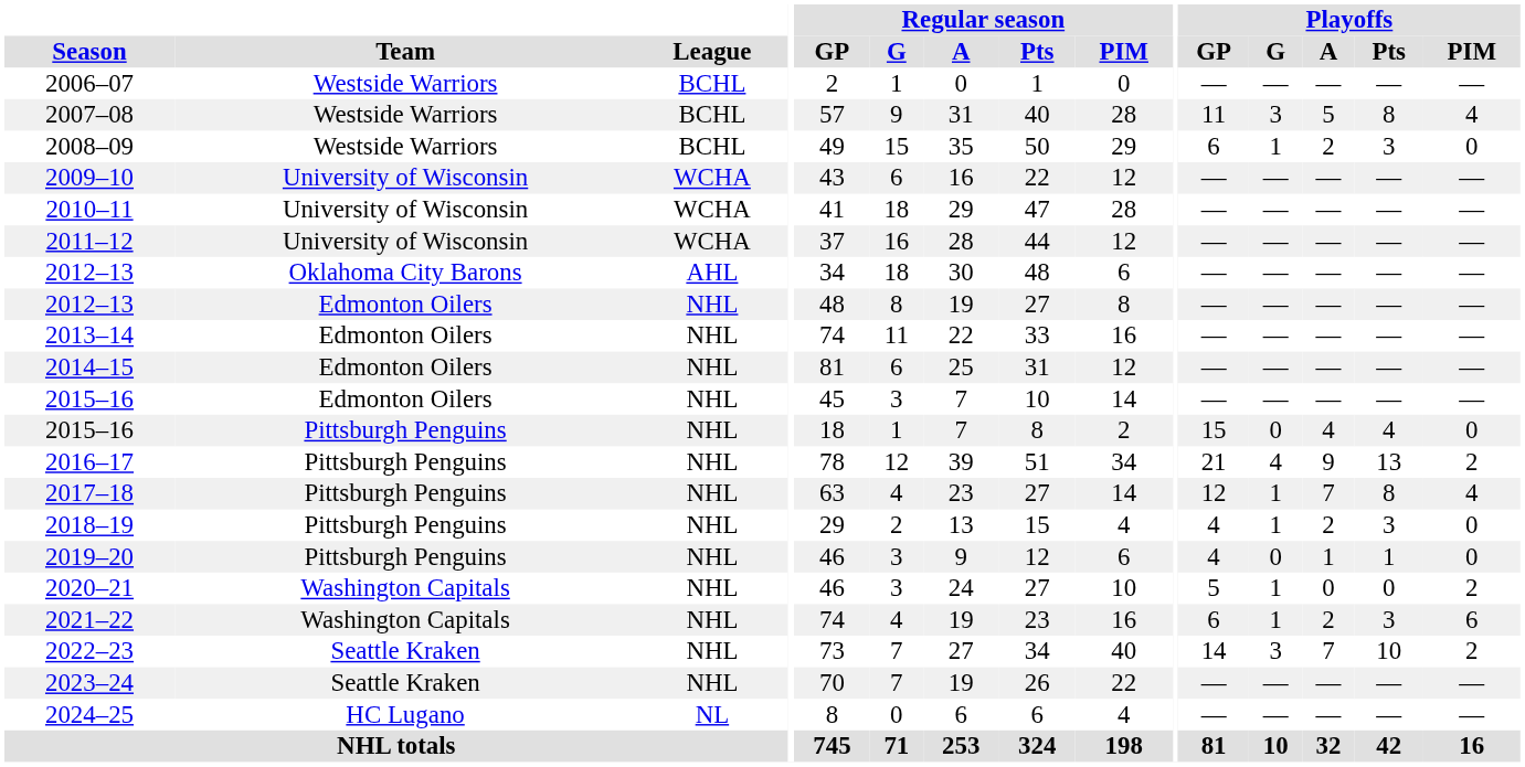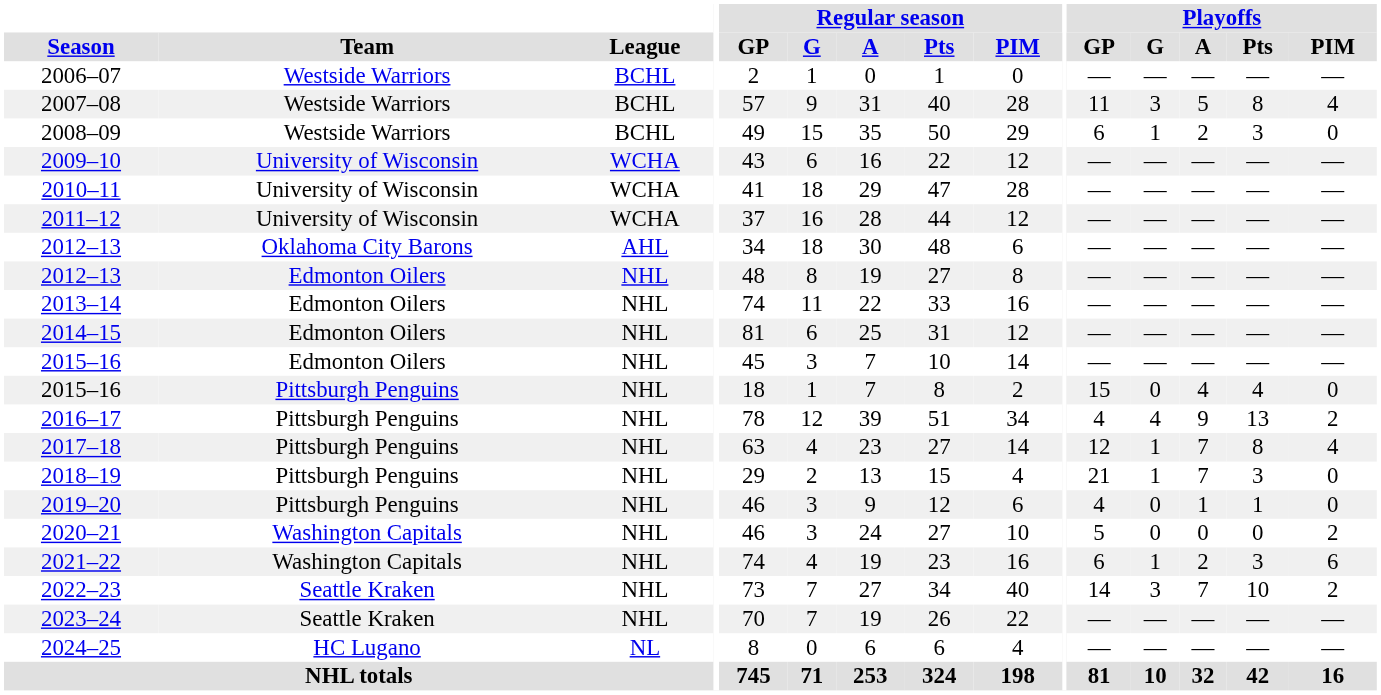 <table border="0" cellpadding="1" cellspacing="0" style="text-align:center; width:60em">
 <tr bgcolor="#e0e0e0">
 <th colspan="3"  bgcolor="#ffffff"></th>
 <th rowspan="99" bgcolor="#ffffff"></th>
 <th colspan="5"><a href='#'>Regular season</a></th>
 <th rowspan="99" bgcolor="#ffffff"></th>
 <th colspan="5"><a href='#'>Playoffs</a></th>
 </tr>
 <tr bgcolor="#e0e0e0">
 <th><a href='#'>Season</a></th>
 <th>Team</th>
 <th>League</th>
 <th>GP</th>
 <th><a href='#'>G</a></th>
 <th><a href='#'>A</a></th>
 <th><a href='#'>Pts</a></th>
 <th><a href='#'>PIM</a></th>
 <th>GP</th>
 <th>G</th>
 <th>A</th>
 <th>Pts</th>
 <th>PIM</th>
 </tr>
 <tr ALIGN="centre">
 <td>2006–07</td>
 <td><a href='#'>Westside Warriors</a></td>
 <td><a href='#'>BCHL</a></td>
 <td>2</td>
 <td>1</td>
 <td>0</td>
 <td>1</td>
 <td>0</td>
 <td>—</td>
 <td>—</td>
 <td>—</td>
 <td>—</td>
 <td>—</td>
 </tr>
 <tr ALIGN="centre" bgcolor=f0f0f0>
 <td>2007–08</td>
 <td>Westside Warriors</td>
 <td>BCHL</td>
 <td>57</td>
 <td>9</td>
 <td>31</td>
 <td>40</td>
 <td>28</td>
 <td>11</td>
 <td>3</td>
 <td>5</td>
 <td>8</td>
 <td>4</td>
 </tr>
 <tr ALIGN="centre">
 <td>2008–09</td>
 <td>Westside Warriors</td>
 <td>BCHL</td>
 <td>49</td>
 <td>15</td>
 <td>35</td>
 <td>50</td>
 <td>29</td>
 <td>6</td>
 <td>1</td>
 <td>2</td>
 <td>3</td>
 <td>0</td>
 </tr>
 <tr ALIGN="centre" bgcolor=f0f0f0>
 <td><a href='#'>2009–10</a></td>
 <td><a href='#'>University of Wisconsin</a></td>
 <td><a href='#'>WCHA</a></td>
 <td>43</td>
 <td>6</td>
 <td>16</td>
 <td>22</td>
 <td>12</td>
 <td>—</td>
 <td>—</td>
 <td>—</td>
 <td>—</td>
 <td>—</td>
 </tr>
 <tr ALIGN="centre">
 <td><a href='#'>2010–11</a></td>
 <td>University of Wisconsin</td>
 <td>WCHA</td>
 <td>41</td>
 <td>18</td>
 <td>29</td>
 <td>47</td>
 <td>28</td>
 <td>—</td>
 <td>—</td>
 <td>—</td>
 <td>—</td>
 <td>—</td>
 </tr>
 <tr ALIGN="centre" bgcolor=f0f0f0>
 <td><a href='#'>2011–12</a></td>
 <td>University of Wisconsin</td>
 <td>WCHA</td>
 <td>37</td>
 <td>16</td>
 <td>28</td>
 <td>44</td>
 <td>12</td>
 <td>—</td>
 <td>—</td>
 <td>—</td>
 <td>—</td>
 <td>—</td>
 </tr>
 <tr>
 <td><a href='#'>2012–13</a></td>
 <td><a href='#'>Oklahoma City Barons</a></td>
 <td><a href='#'>AHL</a></td>
 <td>34</td>
 <td>18</td>
 <td>30</td>
 <td>48</td>
 <td>6</td>
 <td>—</td>
 <td>—</td>
 <td>—</td>
 <td>—</td>
 <td>—</td>
 </tr>
 <tr ALIGN="centre" bgcolor=f0f0f0>
 <td><a href='#'>2012–13</a></td>
 <td><a href='#'>Edmonton Oilers</a></td>
 <td><a href='#'>NHL</a></td>
 <td>48</td>
 <td>8</td>
 <td>19</td>
 <td>27</td>
 <td>8</td>
 <td>—</td>
 <td>—</td>
 <td>—</td>
 <td>—</td>
 <td>—</td>
 </tr>
 <tr ALIGN="centre">
 <td><a href='#'>2013–14</a></td>
 <td>Edmonton Oilers</td>
 <td>NHL</td>
 <td>74</td>
 <td>11</td>
 <td>22</td>
 <td>33</td>
 <td>16</td>
 <td>—</td>
 <td>—</td>
 <td>—</td>
 <td>—</td>
 <td>—</td>
 </tr>
 <tr ALIGN="centre" bgcolor=f0f0f0>
 <td><a href='#'>2014–15</a></td>
 <td>Edmonton Oilers</td>
 <td>NHL</td>
 <td>81</td>
 <td>6</td>
 <td>25</td>
 <td>31</td>
 <td>12</td>
 <td>—</td>
 <td>—</td>
 <td>—</td>
 <td>—</td>
 <td>—</td>
 </tr>
 <tr ALIGN="centre">
 <td><a href='#'>2015–16</a></td>
 <td>Edmonton Oilers</td>
 <td>NHL</td>
 <td>45</td>
 <td>3</td>
 <td>7</td>
 <td>10</td>
 <td>14</td>
 <td>—</td>
 <td>—</td>
 <td>—</td>
 <td>—</td>
 <td>—</td>
 </tr>
 <tr ALIGN="centre" bgcolor=f0f0f0>
 <td>2015–16</td>
 <td><a href='#'>Pittsburgh Penguins</a></td>
 <td>NHL</td>
 <td>18</td>
 <td>1</td>
 <td>7</td>
 <td>8</td>
 <td>2</td>
 <td>15</td>
 <td>0</td>
 <td>4</td>
 <td>4</td>
 <td>0</td>
 </tr>
 <tr ALIGN="centre">
 <td><a href='#'>2016–17</a></td>
 <td>Pittsburgh Penguins</td>
 <td>NHL</td>
 <td>78</td>
 <td>12</td>
 <td>39</td>
 <td>51</td>
 <td>34</td>
-<td>21</td>
+<td>4</td>
 <td>4</td>
 <td>9</td>
 <td>13</td>
 <td>2</td>
 </tr>
 <tr ALIGN="centre" bgcolor=f0f0f0>
 <td><a href='#'>2017–18</a></td>
 <td>Pittsburgh Penguins</td>
 <td>NHL</td>
 <td>63</td>
 <td>4</td>
 <td>23</td>
 <td>27</td>
 <td>14</td>
 <td>12</td>
 <td>1</td>
 <td>7</td>
 <td>8</td>
 <td>4</td>
 </tr>
 <tr ALIGN="centre">
 <td><a href='#'>2018–19</a></td>
 <td>Pittsburgh Penguins</td>
 <td>NHL</td>
 <td>29</td>
 <td>2</td>
 <td>13</td>
 <td>15</td>
 <td>4</td>
-<td>4</td>
+<td>21</td>
 <td>1</td>
-<td>2</td>
+<td>7</td>
 <td>3</td>
 <td>0</td>
 </tr>
 <tr ALIGN="centre" bgcolor=f0f0f0>
 <td><a href='#'>2019–20</a></td>
 <td>Pittsburgh Penguins</td>
 <td>NHL</td>
 <td>46</td>
 <td>3</td>
 <td>9</td>
 <td>12</td>
 <td>6</td>
 <td>4</td>
 <td>0</td>
 <td>1</td>
 <td>1</td>
 <td>0</td>
 </tr>
 <tr ALIGN="centre">
 <td><a href='#'>2020–21</a></td>
 <td><a href='#'>Washington Capitals</a></td>
 <td>NHL</td>
 <td>46</td>
 <td>3</td>
 <td>24</td>
 <td>27</td>
 <td>10</td>
 <td>5</td>
-<td>1</td>
+<td>0</td>
 <td>0</td>
 <td>0</td>
 <td>2</td>
 </tr>
 <tr ALIGN="centre" bgcolor=f0f0f0>
 <td><a href='#'>2021–22</a></td>
 <td>Washington Capitals</td>
 <td>NHL</td>
 <td>74</td>
 <td>4</td>
 <td>19</td>
 <td>23</td>
 <td>16</td>
 <td>6</td>
 <td>1</td>
 <td>2</td>
 <td>3</td>
 <td>6</td>
 </tr>
 <tr ALIGN="centre">
 <td><a href='#'>2022–23</a></td>
 <td><a href='#'>Seattle Kraken</a></td>
 <td>NHL</td>
 <td>73</td>
 <td>7</td>
 <td>27</td>
 <td>34</td>
 <td>40</td>
 <td>14</td>
 <td>3</td>
 <td>7</td>
 <td>10</td>
 <td>2</td>
 </tr>
 <tr ALIGN="centre" bgcolor=f0f0f0>
 <td><a href='#'>2023–24</a></td>
 <td>Seattle Kraken</td>
 <td>NHL</td>
 <td>70</td>
 <td>7</td>
 <td>19</td>
 <td>26</td>
 <td>22</td>
 <td>—</td>
 <td>—</td>
 <td>—</td>
 <td>—</td>
 <td>—</td>
 </tr>
 <tr ALIGN="centre">
 <td><a href='#'>2024–25</a></td>
 <td><a href='#'>HC Lugano</a></td>
 <td><a href='#'>NL</a></td>
 <td>8</td>
 <td>0</td>
 <td>6</td>
 <td>6</td>
 <td>4</td>
 <td>—</td>
 <td>—</td>
 <td>—</td>
 <td>—</td>
 <td>—</td>
 </tr>
 <tr bgcolor="#e0e0e0">
 <th colspan="3">NHL totals</th>
 <th>745</th>
 <th>71</th>
 <th>253</th>
 <th>324</th>
 <th>198</th>
 <th>81</th>
 <th>10</th>
 <th>32</th>
 <th>42</th>
 <th>16</th>
 </tr>
 </table>
